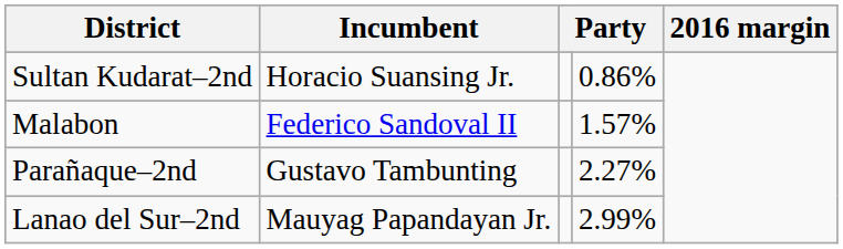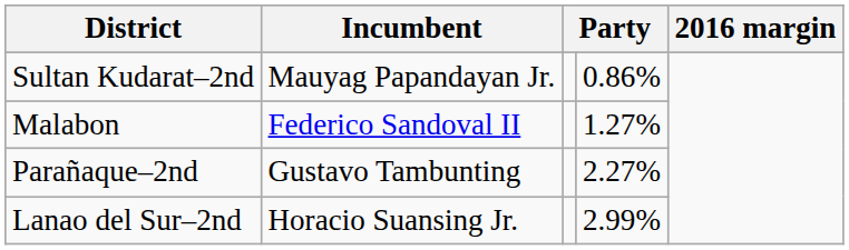 <table class=wikitable>
 <tr>
 <th>District</th>
 <th>Incumbent</th>
 <th colspan=2>Party</th>
 <th>2016 margin</th>
 </tr>
 <tr>
 <td>Sultan Kudarat–2nd</td>
-<td>Horacio Suansing Jr.</td>
+<td>Mauyag Papandayan Jr.</td>
 <td></td>
 <td>0.86%</td>
 </tr>
 <tr>
 <td>Malabon</td>
 <td><a href='#'>Federico Sandoval II</a></td>
 <td></td>
-<td>1.57%</td>
+<td>1.27%</td>
 </tr>
 <tr>
 <td>Parañaque–2nd</td>
 <td>Gustavo Tambunting</td>
 <td></td>
 <td>2.27%</td>
 </tr>
 <tr>
 <td>Lanao del Sur–2nd</td>
-<td>Mauyag Papandayan Jr.</td>
+<td>Horacio Suansing Jr.</td>
 <td></td>
 <td>2.99%</td>
 </tr>
 </table>
